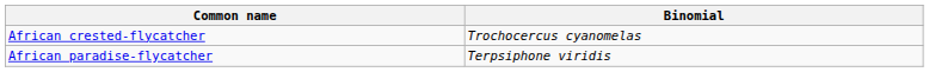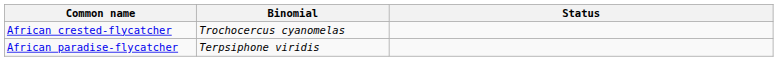 <table width=60% class="wikitable">
 <tr>
 <th width=25%>Common name</th>
 <th width=25%>Binomial</th>
+<th width=50%>Status</th>
 </tr>
 <tr>
 <td><a href='#'>African crested-flycatcher</a></td>
 <td><em>Trochocercus cyanomelas</em></td>
+<td></td>
 </tr>
 <tr>
 <td><a href='#'>African paradise-flycatcher</a></td>
 <td><em>Terpsiphone viridis</em></td>
+<td></td>
 </tr>
 </table>
